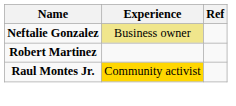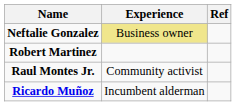 <table class="wikitable" style="text-align:center">
 <tr>
 <th>Name</th>
 <th>Experience</th>
 <th>Ref</th>
 </tr>
 <tr>
 <td><strong>Neftalie Gonzalez</strong></td>
 <td style="background: khaki;">Business owner</td>
 <td></td>
 </tr>
 <tr>
 <td><strong>Robert Martinez</strong></td>
 <td></td>
 <td></td>
 </tr>
 <tr>
 <td><strong>Raul Montes Jr.</strong></td>
-<td style="background: gold;">Community activist</td>
+<td>Community activist</td>
+<td></td>
+</tr>
+<tr>
+<td><strong><a href='#'>Ricardo Muñoz</a></strong></td>
+<td>Incumbent alderman</td>
 <td></td>
 </tr>
 </table>
